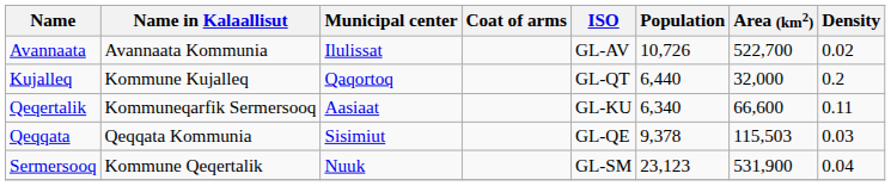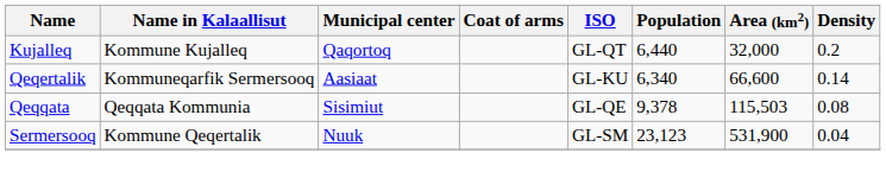 <table class="wikitable sortable">
 <tr>
 <th align="left">Name</th>
 <th align="left">Name in <a href='#'>Kalaallisut</a></th>
 <th align="left">Municipal center</th>
 <th align="left" class="unsortable">Coat of arms</th>
 <th align="right"><a href='#'>ISO</a></th>
 <th align="right">Population</th>
 <th align="right">Area <small>(km<sup>2</sup>)</small></th>
 <th>Density</th>
-</tr>
-<tr>
-<td><a href='#'>Avannaata</a></td>
-<td>Avannaata Kommunia</td>
-<td><a href='#'>Ilulissat</a></td>
-<td></td>
-<td>GL-AV</td>
-<td>10,726</td>
-<td>522,700</td>
-<td>0.02</td>
 </tr>
 <tr>
 <td><a href='#'>Kujalleq</a></td>
 <td>Kommune Kujalleq</td>
 <td><a href='#'>Qaqortoq</a></td>
 <td></td>
 <td>GL-QT</td>
 <td>6,440</td>
 <td>32,000</td>
 <td>0.2</td>
 </tr>
 <tr>
 <td><a href='#'>Qeqertalik</a></td>
 <td>Kommuneqarfik Sermersooq</td>
 <td><a href='#'>Aasiaat</a></td>
 <td></td>
 <td>GL-KU</td>
 <td>6,340</td>
 <td>66,600</td>
-<td>0.11</td>
+<td>0.14</td>
 </tr>
 <tr>
 <td><a href='#'>Qeqqata</a></td>
 <td>Qeqqata Kommunia</td>
 <td><a href='#'>Sisimiut</a></td>
 <td></td>
 <td>GL-QE</td>
 <td>9,378</td>
 <td>115,503</td>
-<td>0.03</td>
+<td>0.08</td>
 </tr>
 <tr>
 <td><a href='#'>Sermersooq</a></td>
 <td>Kommune Qeqertalik</td>
 <td><a href='#'>Nuuk</a></td>
 <td></td>
 <td>GL-SM</td>
 <td>23,123</td>
 <td>531,900</td>
 <td>0.04</td>
 </tr>
 <tr>
 </tr>
 </table>
